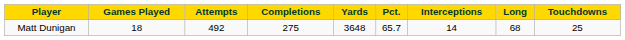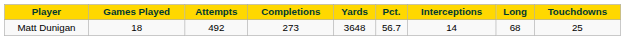 <table class="wikitable" width="80%">
 <tr align="center"  style="background:#FFD800;color:#003831;">
 <td><strong>Player</strong></td>
 <td><strong>Games Played</strong></td>
 <td><strong>Attempts</strong></td>
 <td><strong>Completions</strong></td>
 <td><strong>Yards</strong></td>
 <td><strong>Pct.</strong></td>
 <td><strong>Interceptions</strong></td>
 <td><strong>Long</strong></td>
 <td><strong>Touchdowns</strong></td>
 </tr>
 <tr align="center" bgcolor="">
 <td>Matt Dunigan</td>
 <td>18</td>
 <td>492</td>
-<td>275</td>
+<td>273</td>
 <td>3648</td>
-<td>65.7</td>
+<td>56.7</td>
 <td>14</td>
 <td>68</td>
 <td>25</td>
 </tr>
 </table>
